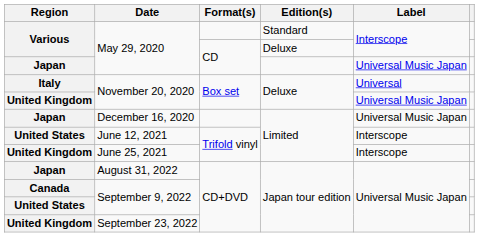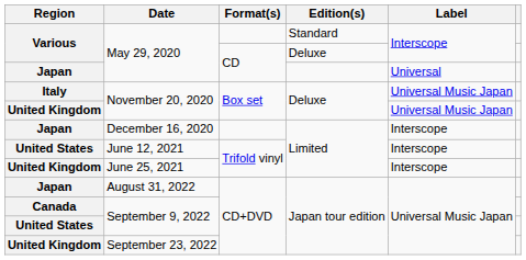 <table class="wikitable plainrowheaders">
 <tr>
 <th scope="col">Region</th>
 <th scope="col">Date</th>
 <th scope="col">Format(s)</th>
 <th scope="col">Edition(s)</th>
 <th scope="col">Label</th>
 <th scope="col"></th>
 </tr>
 <tr>
 <th scope="row" rowspan="2">Various</th>
 <td rowspan="3">May 29, 2020</td>
 <td></td>
 <td>Standard</td>
 <td rowspan="2"><a href='#'>Interscope</a></td>
 <td align="center"> <br></td>
 </tr>
 <tr>
 <td rowspan="2">CD</td>
 <td>Deluxe</td>
 <td align="center"> <br></td>
 </tr>
 <tr>
 <th scope="row">Japan</th>
 <td></td>
-<td><a href='#'>Universal Music Japan</a></td>
+<td><a href='#'>Universal</a></td>
 <td align="center"></td>
 </tr>
 <tr>
 <th scope="row">Italy</th>
 <td rowspan="2">November 20, 2020</td>
 <td rowspan="2"><a href='#'>Box set</a></td>
 <td rowspan="2">Deluxe</td>
-<td><a href='#'>Universal</a></td>
+<td><a href='#'>Universal Music Japan</a></td>
 <td align="center"></td>
 </tr>
 <tr>
 <th scope="row">United Kingdom</th>
 <td><a href='#'>Universal Music Japan</a></td>
 <td align="center"></td>
 </tr>
 <tr>
 <th scope="row">Japan</th>
 <td>December 16, 2020</td>
 <td></td>
 <td rowspan="3">Limited</td>
-<td>Universal Music Japan</td>
+<td>Interscope</td>
 <td align="center"> <br></td>
 </tr>
 <tr>
 <th scope="row">United States</th>
 <td>June 12, 2021</td>
 <td rowspan="2"><a href='#'>Trifold</a> vinyl</td>
 <td>Interscope</td>
 <td align="center"></td>
 </tr>
 <tr>
 <th scope="row">United Kingdom</th>
 <td>June 25, 2021</td>
 <td>Interscope</td>
 <td align="center"></td>
 </tr>
 <tr>
 <th scope="row">Japan</th>
 <td>August 31, 2022</td>
 <td rowspan="4">CD+DVD</td>
 <td rowspan="4">Japan tour edition</td>
 <td rowspan="4">Universal Music Japan</td>
 <td align="center"></td>
 </tr>
 <tr>
 <th scope="row">Canada</th>
 <td rowspan="2">September 9, 2022</td>
 <td align="center"></td>
 </tr>
 <tr>
 <th scope="row">United States</th>
 <td align="center"></td>
 </tr>
 <tr>
 <th scope="row">United Kingdom</th>
 <td>September 23, 2022</td>
 <td align="center"></td>
 </tr>
 </table>
